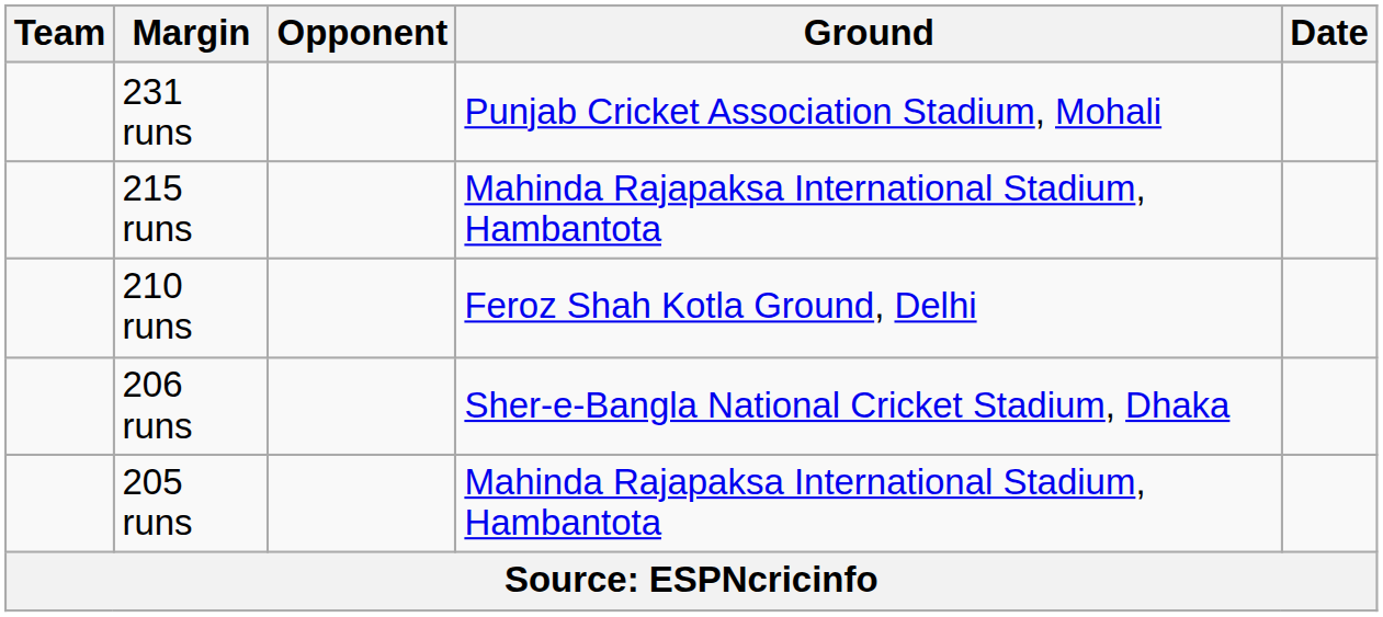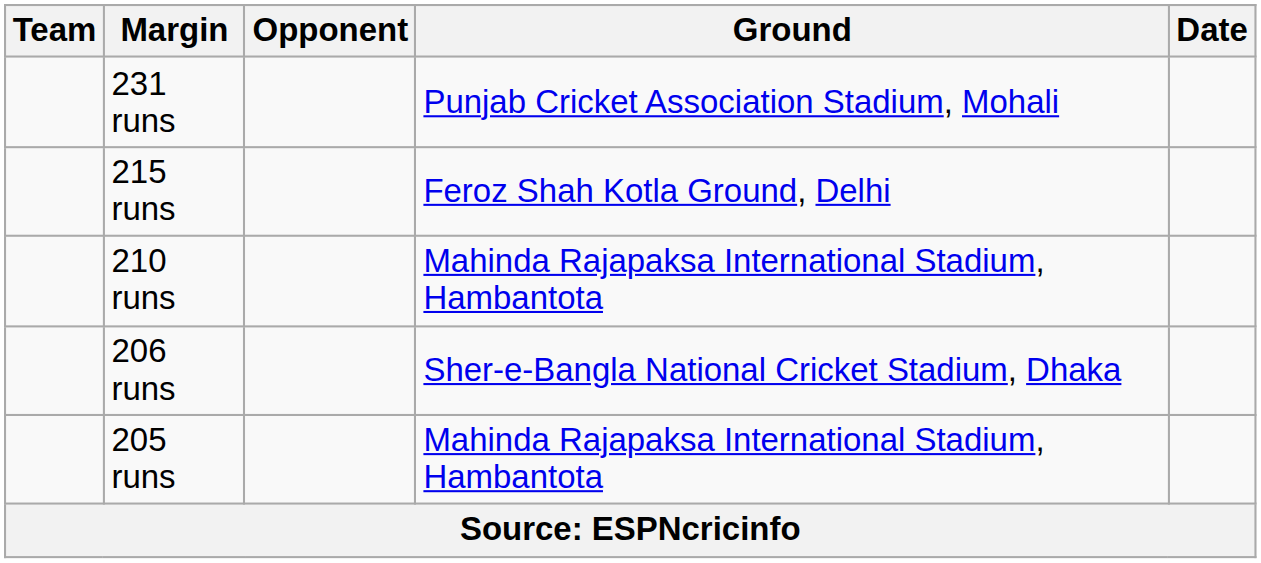 <table class="wikitable sortable" style="text-align:center">
 <tr>
 <th>Team</th>
 <th>Margin</th>
 <th>Opponent</th>
 <th>Ground</th>
 <th class="unsortable">Date</th>
 </tr>
 <tr>
 <td style="text-align:left"></td>
 <td style="text-align:left">231 runs</td>
 <td style="text-align:left"></td>
 <td style="text-align:left"><a href='#'>Punjab Cricket Association Stadium</a>, <a href='#'>Mohali</a></td>
 <td></td>
 </tr>
 <tr>
 <td style="text-align:left"></td>
 <td style="text-align:left">215 runs</td>
 <td style="text-align:left"></td>
-<td style="text-align:left"><a href='#'>Mahinda Rajapaksa International Stadium</a>, <a href='#'>Hambantota</a></td>
+<td style="text-align:left"><a href='#'>Feroz Shah Kotla Ground</a>, <a href='#'>Delhi</a></td>
 <td></td>
 </tr>
 <tr>
 <td style="text-align:left"></td>
 <td style="text-align:left">210 runs</td>
 <td style="text-align:left"></td>
-<td style="text-align:left"><a href='#'>Feroz Shah Kotla Ground</a>, <a href='#'>Delhi</a></td>
+<td style="text-align:left"><a href='#'>Mahinda Rajapaksa International Stadium</a>, <a href='#'>Hambantota</a></td>
 <td></td>
 </tr>
 <tr>
 <td style="text-align:left"></td>
 <td style="text-align:left">206 runs</td>
 <td style="text-align:left"></td>
 <td style="text-align:left"><a href='#'>Sher-e-Bangla National Cricket Stadium</a>, <a href='#'>Dhaka</a></td>
 <td></td>
 </tr>
 <tr>
 <td style="text-align:left"></td>
 <td style="text-align:left">205 runs</td>
 <td style="text-align:left"></td>
 <td style="text-align:left"><a href='#'>Mahinda Rajapaksa International Stadium</a>, <a href='#'>Hambantota</a></td>
 <td></td>
 </tr>
 <tr>
 <th colspan=5>Source: ESPNcricinfo </th>
 </tr>
 </table>
